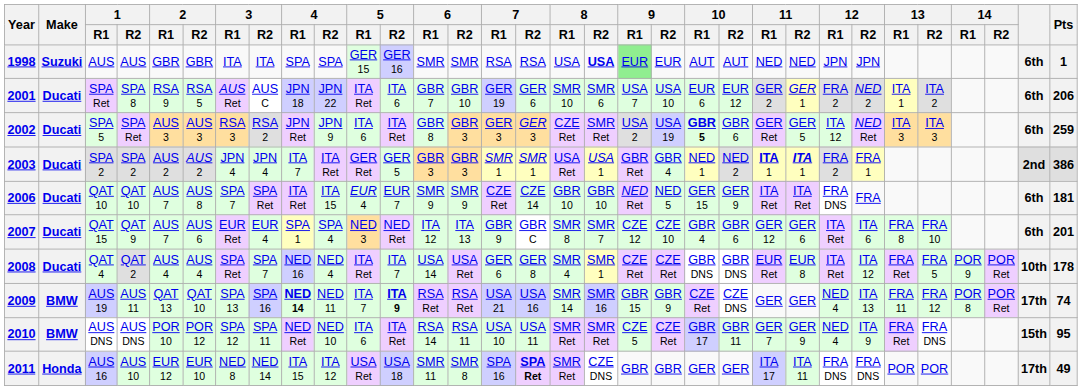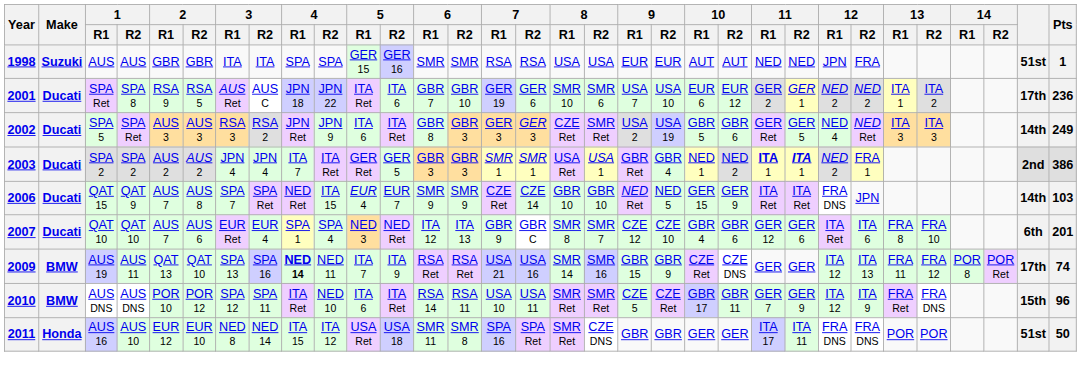 <table class="wikitable" style="text-align:center; font-size:90%">
 <tr>
 <th valign="middle" rowspan=2>Year</th>
 <th valign="middle" rowspan=2>Make</th>
 <th colspan=2>1</th>
 <th colspan=2>2</th>
 <th colspan=2>3</th>
 <th colspan=2>4</th>
 <th colspan=2>5</th>
 <th colspan=2>6</th>
 <th colspan=2>7</th>
 <th colspan=2>8</th>
 <th colspan=2>9</th>
 <th colspan=2>10</th>
 <th colspan=2>11</th>
 <th colspan=2>12</th>
 <th colspan=2>13</th>
 <th colspan=2>14</th>
 <th rowspan=2></th>
 <th rowspan=2>Pts</th>
 </tr>
 <tr>
 <th>R1</th>
 <th>R2</th>
 <th>R1</th>
 <th>R2</th>
 <th>R1</th>
 <th>R2</th>
 <th>R1</th>
 <th>R2</th>
 <th>R1</th>
 <th>R2</th>
 <th>R1</th>
 <th>R2</th>
 <th>R1</th>
 <th>R2</th>
 <th>R1</th>
 <th>R2</th>
 <th>R1</th>
 <th>R2</th>
 <th>R1</th>
 <th>R2</th>
 <th>R1</th>
 <th>R2</th>
 <th>R1</th>
 <th>R2</th>
 <th>R1</th>
 <th>R2</th>
 <th>R1</th>
 <th>R2</th>
 </tr>
 <tr>
 <th><a href='#'>1998</a></th>
 <th><a href='#'>Suzuki</a></th>
 <td><a href='#'>AUS</a></td>
 <td><a href='#'>AUS</a></td>
 <td><a href='#'>GBR</a></td>
 <td><a href='#'>GBR</a></td>
 <td><a href='#'>ITA</a></td>
 <td><a href='#'>ITA</a></td>
 <td><a href='#'>SPA</a></td>
 <td><a href='#'>SPA</a></td>
 <td style="background:#dfffdf;"><a href='#'>GER</a><br><small>15</small></td>
 <td style="background:#cfcfff;"><a href='#'>GER</a><br><small>16</small></td>
 <td><a href='#'>SMR</a></td>
 <td><a href='#'>SMR</a></td>
 <td><a href='#'>RSA</a></td>
 <td><a href='#'>RSA</a></td>
 <td><a href='#'>USA</a></td>
-<td><strong><a href='#'>USA</a></strong></td>
-<td style="background: lightgreen;"><a href='#'>EUR</a></td>
+<td><a href='#'>USA</a></td>
+<td><a href='#'>EUR</a></td>
 <td><a href='#'>EUR</a></td>
 <td><a href='#'>AUT</a></td>
 <td><a href='#'>AUT</a></td>
 <td><a href='#'>NED</a></td>
 <td><a href='#'>NED</a></td>
 <td><a href='#'>JPN</a></td>
-<td><a href='#'>JPN</a></td>
+<td><a href='#'>FRA</a></td>
 <td></td>
 <td></td>
 <td></td>
 <td></td>
-<th>6th</th>
+<th>51st</th>
 <th>1</th>
 </tr>
 <tr>
 <th><a href='#'>2001</a></th>
 <th><a href='#'>Ducati</a></th>
 <td style="background:#efcfff;"><a href='#'>SPA</a><br><small>Ret</small></td>
 <td style="background:#dfffdf;"><a href='#'>SPA</a><br><small>8</small></td>
 <td style="background:#dfffdf;"><a href='#'>RSA</a><br><small>9</small></td>
 <td style="background:#dfffdf;"><a href='#'>RSA</a><br><small>5</small></td>
 <td style="background:#efcfff;"><em><a href='#'>AUS</a></em><br><small>Ret</small></td>
 <td style="background:#ffffff;"><a href='#'>AUS</a><br><small>C</small></td>
 <td style="background:#cfcfff;"><a href='#'>JPN</a><br><small>18</small></td>
 <td style="background:#cfcfff;"><a href='#'>JPN</a><br><small>22</small></td>
 <td style="background:#efcfff;"><a href='#'>ITA</a><br><small>Ret</small></td>
 <td style="background:#dfffdf;"><a href='#'>ITA</a><br><small>6</small></td>
 <td style="background:#dfffdf;"><a href='#'>GBR</a><br><small>7</small></td>
 <td style="background:#dfffdf;"><a href='#'>GBR</a><br><small>10</small></td>
 <td style="background:#cfcfff;"><a href='#'>GER</a><br><small>19</small></td>
 <td style="background:#dfffdf;"><a href='#'>GER</a><br><small>6</small></td>
 <td style="background:#dfffdf;"><a href='#'>SMR</a><br><small>10</small></td>
 <td style="background:#dfffdf;"><a href='#'>SMR</a><br><small>6</small></td>
 <td style="background:#dfffdf;"><a href='#'>USA</a><br><small>7</small></td>
 <td style="background:#dfffdf;"><a href='#'>USA</a><br><small>10</small></td>
 <td style="background:#dfffdf;"><a href='#'>EUR</a><br><small>6</small></td>
 <td style="background:#dfffdf;"><a href='#'>EUR</a><br><small>12</small></td>
 <td style="background:#dfdfdf;"><a href='#'>GER</a><br><small>2</small></td>
 <td style="background:#ffffbf;"><em><a href='#'>GER</a></em><br><small>1</small></td>
-<td style="background:#dfdfdf;"><a href='#'>FRA</a><br><small>2</small></td>
+<td style="background:#dfdfdf;"><em><a href='#'>NED</a></em><br><small>2</small></td>
 <td style="background:#dfdfdf;"><em><a href='#'>NED</a></em><br><small>2</small></td>
 <td style="background:#ffffbf;"><a href='#'>ITA</a><br><small>1</small></td>
 <td style="background:#dfdfdf;"><a href='#'>ITA</a><br><small>2</small></td>
 <td></td>
 <td></td>
-<th>6th</th>
-<th>206</th>
+<th>17th</th>
+<th>236</th>
 </tr>
 <tr>
 <th><a href='#'>2002</a></th>
 <th><a href='#'>Ducati</a></th>
 <td style="background:#dfffdf;"><a href='#'>SPA</a><br><small>5</small></td>
 <td style="background:#efcfff;"><a href='#'>SPA</a><br><small>Ret</small></td>
 <td style="background:#ffdf9f;"><a href='#'>AUS</a><br><small>3</small></td>
 <td style="background:#ffdf9f;"><a href='#'>AUS</a><br><small>3</small></td>
 <td style="background:#ffdf9f;"><a href='#'>RSA</a><br><small>3</small></td>
 <td style="background:#dfdfdf;"><a href='#'>RSA</a><br><small>2</small></td>
 <td style="background:#efcfff;"><a href='#'>JPN</a><br><small>Ret</small></td>
 <td style="background:#dfffdf;"><a href='#'>JPN</a><br><small>9</small></td>
 <td style="background:#dfffdf;"><a href='#'>ITA</a><br><small>6</small></td>
 <td style="background:#efcfff;"><a href='#'>ITA</a><br><small>Ret</small></td>
 <td style="background:#dfffdf;"><a href='#'>GBR</a><br><small>8</small></td>
 <td style="background:#ffdf9f;"><a href='#'>GBR</a><br><small>3</small></td>
 <td style="background:#ffdf9f;"><a href='#'>GER</a><br><small>3</small></td>
 <td style="background:#ffdf9f;"><em><a href='#'>GER</a></em><br><small>3</small></td>
 <td style="background:#efcfff;"><a href='#'>CZE</a><br><small>Ret</small></td>
 <td style="background:#efcfff;"><a href='#'>SMR</a><br><small>Ret</small></td>
 <td style="background:#dfdfdf;"><a href='#'>USA</a><br><small>2</small></td>
 <td style="background:#cfcfff;"><a href='#'>USA</a><br><small>19</small></td>
-<td style="background:#dfffdf;"><strong><a href='#'>GBR</a><br><small>5</small></strong></td>
+<td style="background:#dfffdf;"><a href='#'>GBR</a><br><small>5</small></td>
 <td style="background:#dfffdf;"><a href='#'>GBR</a><br><small>6</small></td>
 <td style="background:#efcfff;"><a href='#'>GER</a><br><small>Ret</small></td>
 <td style="background:#dfffdf;"><a href='#'>GER</a><br><small>5</small></td>
-<td style="background:#dfffdf;"><a href='#'>ITA</a><br><small>12</small></td>
+<td style="background:#dfffdf;"><a href='#'>NED</a><br><small>4</small></td>
 <td style="background:#efcfff;"><em><a href='#'>NED</a></em><br><small>Ret</small></td>
 <td style="background:#ffdf9f;"><a href='#'>ITA</a><br><small>3</small></td>
 <td style="background:#ffdf9f;"><a href='#'>ITA</a><br><small>3</small></td>
 <td></td>
 <td></td>
-<th>6th</th>
-<th>259</th>
+<th>14th</th>
+<th>249</th>
 </tr>
 <tr>
 <th><a href='#'>2003</a></th>
 <th><a href='#'>Ducati</a></th>
 <td style="background:#dfdfdf;"><a href='#'>SPA</a><br><small>2</small></td>
 <td style="background:#dfdfdf;"><a href='#'>SPA</a><br><small>2</small></td>
 <td style="background:#dfdfdf;"><a href='#'>AUS</a><br><small>2</small></td>
 <td style="background:#dfdfdf;"><em><a href='#'>AUS</a></em><br><small>2</small></td>
 <td style="background:#dfffdf;"><a href='#'>JPN</a><br><small>4</small></td>
 <td style="background:#dfffdf;"><a href='#'>JPN</a><br><small>4</small></td>
 <td style="background:#dfffdf;"><a href='#'>ITA</a><br><small>7</small></td>
 <td style="background:#efcfff;"><a href='#'>ITA</a><br><small>Ret</small></td>
 <td style="background:#efcfff;"><a href='#'>GER</a><br><small>Ret</small></td>
 <td style="background:#dfffdf;"><a href='#'>GER</a><br><small>5</small></td>
 <td style="background:#ffdf9f;"><a href='#'>GBR</a><br><small>3</small></td>
 <td style="background:#ffdf9f;"><a href='#'>GBR</a><br><small>3</small></td>
 <td style="background:#ffffbf;"><em><a href='#'>SMR</a></em><br><small>1</small></td>
 <td style="background:#ffffbf;"><em><a href='#'>SMR</a></em><br><small>1</small></td>
 <td style="background:#efcfff;"><a href='#'>USA</a><br><small>Ret</small></td>
 <td style="background:#ffffbf;"><em><a href='#'>USA</a></em><br><small>1</small></td>
 <td style="background:#efcfff;"><a href='#'>GBR</a><br><small>Ret</small></td>
 <td style="background:#dfffdf;"><a href='#'>GBR</a><br><small>4</small></td>
 <td style="background:#ffffbf;"><a href='#'>NED</a><br><small>1</small></td>
 <td style="background:#dfdfdf;"><a href='#'>NED</a><br><small>2</small></td>
 <td style="background:#ffffbf;"><strong><a href='#'>ITA</a></strong><br><small>1</small></td>
 <td style="background:#ffffbf;"><strong><em><a href='#'>ITA</a></em></strong><br><small>1</small></td>
-<td style="background:#dfdfdf;"><a href='#'>FRA</a><br><small>2</small></td>
+<td style="background:#dfdfdf;"><em><a href='#'>NED</a></em><br><small>2</small></td>
 <td style="background:#ffffbf;"><a href='#'>FRA</a><br><small>1</small></td>
 <td></td>
 <td></td>
 <td></td>
 <td></td>
 <td style="background:#dfdfdf;"><strong>2nd</strong></td>
 <td style="background:#dfdfdf;"><strong>386</strong></td>
 </tr>
 <tr>
 <th><a href='#'>2006</a></th>
 <th><a href='#'>Ducati</a></th>
-<td style="background:#dfffdf;"><a href='#'>QAT</a><br><small>10</small></td>
-<td style="background:#dfffdf;"><a href='#'>QAT</a><br><small>10</small></td>
+<td style="background:#dfffdf;"><a href='#'>QAT</a><br><small>15</small></td>
+<td style="background:#dfffdf;"><a href='#'>QAT</a><br><small>9</small></td>
 <td style="background:#dfffdf;"><a href='#'>AUS</a><br><small>7</small></td>
 <td style="background:#dfffdf;"><a href='#'>AUS</a><br><small>8</small></td>
 <td style="background:#dfffdf;"><a href='#'>SPA</a><br><small>7</small></td>
 <td style="background:#efcfff;"><a href='#'>SPA</a><br><small>Ret</small></td>
-<td style="background:#efcfff;"><a href='#'>ITA</a><br><small>Ret</small></td>
+<td style="background:#efcfff;"><a href='#'>NED</a><br><small>Ret</small></td>
 <td style="background:#dfffdf;"><a href='#'>ITA</a><br><small>15</small></td>
 <td style="background:#dfffdf;"><em><a href='#'>EUR</a></em><br><small>4</small></td>
 <td style="background:#dfffdf;"><a href='#'>EUR</a><br><small>7</small></td>
 <td style="background:#dfffdf;"><a href='#'>SMR</a><br><small>9</small></td>
 <td style="background:#dfffdf;"><a href='#'>SMR</a><br><small>9</small></td>
 <td style="background:#efcfff;"><a href='#'>CZE</a><br><small>Ret</small></td>
 <td style="background:#dfffdf;"><a href='#'>CZE</a><br><small>14</small></td>
 <td style="background:#dfffdf;"><a href='#'>GBR</a><br><small>10</small></td>
 <td style="background:#dfffdf;"><a href='#'>GBR</a><br><small>10</small></td>
 <td style="background:#efcfff;"><em><a href='#'>NED</a></em><br><small>Ret</small></td>
 <td style="background:#dfffdf;"><a href='#'>NED</a><br><small>5</small></td>
 <td style="background:#dfffdf;"><a href='#'>GER</a><br><small>15</small></td>
 <td style="background:#dfffdf;"><a href='#'>GER</a><br><small>9</small></td>
 <td style="background:#efcfff;"><a href='#'>ITA</a><br><small>Ret</small></td>
 <td style="background:#efcfff;"><a href='#'>ITA</a><br><small>Ret</small></td>
 <td style="background:#ffffff;"><a href='#'>FRA</a><br><small>DNS</small></td>
-<td><a href='#'>FRA</a></td>
+<td><a href='#'>JPN</a></td>
 <td></td>
 <td></td>
 <td></td>
 <td></td>
-<th>6th</th>
-<th>181</th>
+<th>14th</th>
+<th>103</th>
 </tr>
 <tr>
 <th><a href='#'>2007</a></th>
 <th><a href='#'>Ducati</a></th>
-<td style="background:#dfffdf;"><a href='#'>QAT</a><br><small>15</small></td>
-<td style="background:#dfffdf;"><a href='#'>QAT</a><br><small>9</small></td>
+<td style="background:#dfffdf;"><a href='#'>QAT</a><br><small>10</small></td>
+<td style="background:#dfffdf;"><a href='#'>QAT</a><br><small>10</small></td>
 <td style="background:#dfffdf;"><a href='#'>AUS</a><br><small>7</small></td>
 <td style="background:#dfffdf;"><a href='#'>AUS</a><br><small>6</small></td>
 <td style="background:#efcfff;"><a href='#'>EUR</a><br><small>Ret</small></td>
 <td style="background:#dfffdf;"><a href='#'>EUR</a><br><small>4</small></td>
 <td style="background:#ffffbf;"><a href='#'>SPA</a><br><small>1</small></td>
 <td style="background:#dfffdf;"><a href='#'>SPA</a><br><small>4</small></td>
 <td style="background:#ffdf9f;"><a href='#'>NED</a><br><small>3</small></td>
 <td style="background:#efcfff;"><a href='#'>NED</a><br><small>Ret</small></td>
 <td style="background:#dfffdf;"><a href='#'>ITA</a><br><small>12</small></td>
 <td style="background:#dfffdf;"><a href='#'>ITA</a><br><small>13</small></td>
 <td style="background:#dfffdf;"><a href='#'>GBR</a><br><small>9</small></td>
 <td style="background:#ffffff;"><a href='#'>GBR</a><br><small>C</small></td>
 <td style="background:#dfffdf;"><a href='#'>SMR</a><br><small>8</small></td>
 <td style="background:#dfffdf;"><a href='#'>SMR</a><br><small>7</small></td>
 <td style="background:#dfffdf;"><a href='#'>CZE</a><br><small>12</small></td>
 <td style="background:#dfffdf;"><a href='#'>CZE</a><br><small>10</small></td>
 <td style="background:#dfffdf;"><a href='#'>GBR</a><br><small>4</small></td>
 <td style="background:#dfffdf;"><a href='#'>GBR</a><br><small>6</small></td>
 <td style="background:#dfffdf;"><a href='#'>GER</a><br><small>12</small></td>
 <td style="background:#dfffdf;"><a href='#'>GER</a><br><small>6</small></td>
 <td style="background:#efcfff;"><a href='#'>ITA</a><br><small>Ret</small></td>
 <td style="background:#dfffdf;"><a href='#'>ITA</a><br><small>6</small></td>
 <td style="background:#dfffdf;"><a href='#'>FRA</a><br><small>8</small></td>
 <td style="background:#dfffdf;"><a href='#'>FRA</a><br><small>10</small></td>
 <td></td>
 <td></td>
 <th>6th</th>
 <th>201</th>
 </tr>
 <tr>
-<th><a href='#'>2008</a></th>
-<th><a href='#'>Ducati</a></th>
-<td style="background:#dfffdf;"><a href='#'>QAT</a><br><small>4</small></td>
-<td style="background:#dfdfdf;"><a href='#'>QAT</a><br><small>2</small></td>
-<td style="background:#dfffdf;"><a href='#'>AUS</a><br><small>4</small></td>
-<td style="background:#dfffdf;"><a href='#'>AUS</a><br><small>4</small></td>
-<td style="background:#efcfff;"><a href='#'>SPA</a><br><small>Ret</small></td>
-<td style="background:#dfffdf;"><a href='#'>SPA</a><br><small>7</small></td>
-<td style="background:#cfcfff;"><a href='#'>NED</a><br><small>16</small></td>
-<td style="background:#dfffdf;"><a href='#'>NED</a><br><small>4</small></td>
-<td style="background:#efcfff;"><a href='#'>ITA</a><br><small>Ret</small></td>
-<td style="background:#dfffdf;"><a href='#'>ITA</a><br><small>7</small></td>
-<td style="background:#dfffdf;"><a href='#'>USA</a><br><small>14</small></td>
-<td style="background:#efcfff;"><a href='#'>USA</a><br><small>Ret</small></td>
-<td style="background:#dfffdf;"><a href='#'>GER</a><br><small>6</small></td>
-<td style="background:#dfffdf;"><a href='#'>GER</a><br><small>8</small></td>
-<td style="background:#dfffdf;"><a href='#'>SMR</a><br><small>4</small></td>
-<td style="background:#ffffbf;"><a href='#'>SMR</a><br><small>1</small></td>
-<td style="background:#efcfff;"><a href='#'>CZE</a><br><small>Ret</small></td>
-<td style="background:#efcfff;"><a href='#'>CZE</a><br><small>Ret</small></td>
-<td style="background:#ffffff;"><a href='#'>GBR</a><br><small>DNS</small></td>
-<td style="background:#ffffff;"><a href='#'>GBR</a><br><small>DNS</small></td>
-<td style="background:#efcfff;"><a href='#'>EUR</a><br><small>Ret</small></td>
-<td style="background:#dfffdf;"><a href='#'>EUR</a><br><small>8</small></td>
-<td style="background:#efcfff;"><a href='#'>ITA</a><br><small>Ret</small></td>
-<td style="background:#dfffdf;"><a href='#'>ITA</a><br><small>12</small></td>
-<td style="background:#efcfff;"><a href='#'>FRA</a><br><small>Ret</small></td>
-<td style="background:#dfffdf;"><a href='#'>FRA</a><br><small>5</small></td>
-<td style="background:#dfffdf;"><a href='#'>POR</a><br><small>9</small></td>
-<td style="background:#efcfff;"><a href='#'>POR</a><br><small>Ret</small></td>
-<th>10th</th>
-<th>178</th>
-</tr>
-<tr>
 <th><a href='#'>2009</a></th>
 <th><a href='#'>BMW</a></th>
 <td style="background:#cfcfff;"><a href='#'>AUS</a><br><small>19</small></td>
 <td style="background:#dfffdf;"><a href='#'>AUS</a><br><small>11</small></td>
 <td style="background:#dfffdf;"><a href='#'>QAT</a><br><small>13</small></td>
 <td style="background:#dfffdf;"><a href='#'>QAT</a><br><small>10</small></td>
 <td style="background:#dfffdf;"><a href='#'>SPA</a><br><small>13</small></td>
 <td style="background:#cfcfff;"><a href='#'>SPA</a><br><small>16</small></td>
 <td style="background:#dfffdf;"><strong><a href='#'>NED</a><br><small>14</small></strong></td>
 <td style="background:#dfffdf;"><a href='#'>NED</a><br><small>11</small></td>
 <td style="background:#dfffdf;"><a href='#'>ITA</a><br><small>7</small></td>
-<td style="background:#dfffdf;"><strong><a href='#'>ITA</a><br><small>9</small></strong></td>
+<td style="background:#dfffdf;"><a href='#'>ITA</a><br><small>9</small></td>
 <td style="background:#efcfff;"><a href='#'>RSA</a><br><small>Ret</small></td>
 <td style="background:#efcfff;"><a href='#'>RSA</a><br><small>Ret</small></td>
 <td style="background:#cfcfff;"><a href='#'>USA</a><br><small>21</small></td>
 <td style="background:#cfcfff;"><a href='#'>USA</a><br><small>16</small></td>
 <td style="background:#dfffdf;"><a href='#'>SMR</a><br><small>14</small></td>
 <td style="background:#cfcfff;"><a href='#'>SMR</a><br><small>16</small></td>
 <td style="background:#dfffdf;"><a href='#'>GBR</a><br><small>15</small></td>
 <td style="background:#dfffdf;"><a href='#'>GBR</a><br><small>9</small></td>
 <td style="background:#efcfff;"><a href='#'>CZE</a><br><small>Ret</small></td>
 <td style="background:#ffffff;"><a href='#'>CZE</a><br><small>DNS</small></td>
 <td><a href='#'>GER</a></td>
 <td><a href='#'>GER</a></td>
-<td style="background:#dfffdf;"><a href='#'>NED</a><br><small>4</small></td>
+<td style="background:#dfffdf;"><a href='#'>ITA</a><br><small>12</small></td>
 <td style="background:#dfffdf;"><a href='#'>ITA</a><br><small>13</small></td>
 <td style="background:#dfffdf;"><a href='#'>FRA</a><br><small>11</small></td>
 <td style="background:#dfffdf;"><a href='#'>FRA</a><br><small>12</small></td>
 <td style="background:#dfffdf;"><a href='#'>POR</a><br><small>8</small></td>
 <td style="background:#efcfff;"><a href='#'>POR</a><br><small>Ret</small></td>
 <th>17th</th>
 <th>74</th>
 </tr>
 <tr>
 <th><a href='#'>2010</a></th>
 <th><a href='#'>BMW</a></th>
 <td style="background:#ffffff;"><a href='#'>AUS</a><br><small>DNS</small></td>
 <td style="background:#ffffff;"><a href='#'>AUS</a><br><small>DNS</small></td>
 <td style="background:#dfffdf;"><a href='#'>POR</a><br><small>10</small></td>
 <td style="background:#dfffdf;"><a href='#'>POR</a><br><small>12</small></td>
 <td style="background:#dfffdf;"><a href='#'>SPA</a><br><small>12</small></td>
 <td style="background:#dfffdf;"><a href='#'>SPA</a><br><small>11</small></td>
-<td style="background:#efcfff;"><a href='#'>NED</a><br><small>Ret</small></td>
+<td style="background:#efcfff;"><a href='#'>ITA</a><br><small>Ret</small></td>
 <td style="background:#dfffdf;"><a href='#'>NED</a><br><small>10</small></td>
 <td style="background:#dfffdf;"><a href='#'>ITA</a><br><small>6</small></td>
 <td style="background:#efcfff;"><a href='#'>ITA</a><br><small>Ret</small></td>
 <td style="background:#dfffdf;"><a href='#'>RSA</a><br><small>14</small></td>
 <td style="background:#dfffdf;"><a href='#'>RSA</a><br><small>11</small></td>
 <td style="background:#dfffdf;"><a href='#'>USA</a><br><small>10</small></td>
 <td style="background:#dfffdf;"><a href='#'>USA</a><br><small>11</small></td>
 <td style="background:#efcfff;"><a href='#'>SMR</a><br><small>Ret</small></td>
 <td style="background:#efcfff;"><a href='#'>SMR</a><br><small>Ret</small></td>
 <td style="background:#dfffdf;"><a href='#'>CZE</a><br><small>5</small></td>
 <td style="background:#efcfff;"><a href='#'>CZE</a><br><small>Ret</small></td>
 <td style="background:#cfcfff;"><a href='#'>GBR</a><br><small>17</small></td>
 <td style="background:#dfffdf;"><a href='#'>GBR</a><br><small>11</small></td>
 <td style="background:#dfffdf;"><a href='#'>GER</a><br><small>7</small></td>
 <td style="background:#dfffdf;"><a href='#'>GER</a><br><small>9</small></td>
-<td style="background:#dfffdf;"><a href='#'>NED</a><br><small>4</small></td>
+<td style="background:#dfffdf;"><a href='#'>ITA</a><br><small>12</small></td>
 <td style="background:#dfffdf;"><a href='#'>ITA</a><br><small>9</small></td>
 <td style="background:#efcfff;"><a href='#'>FRA</a><br><small>Ret</small></td>
 <td style="background:#ffffff;"><a href='#'>FRA</a><br><small>DNS</small></td>
 <td></td>
 <td></td>
 <th>15th</th>
-<th>95</th>
+<th>96</th>
 </tr>
 <tr>
 <th><a href='#'>2011</a></th>
 <th><a href='#'>Honda</a></th>
 <td style="background:#cfcfff;"><a href='#'>AUS</a><br><small>16</small></td>
 <td style="background:#dfffdf;"><a href='#'>AUS</a><br><small>10</small></td>
 <td style="background:#dfffdf;"><a href='#'>EUR</a><br><small>12</small></td>
 <td style="background:#dfffdf;"><a href='#'>EUR</a><br><small>10</small></td>
 <td style="background:#dfffdf;"><a href='#'>NED</a><br><small>8</small></td>
 <td style="background:#dfffdf;"><a href='#'>NED</a><br><small>14</small></td>
 <td style="background:#dfffdf;"><a href='#'>ITA</a><br><small>15</small></td>
 <td style="background:#dfffdf;"><a href='#'>ITA</a><br><small>12</small></td>
 <td style="background:#efcfff;"><a href='#'>USA</a><br><small>Ret</small></td>
 <td style="background:#cfcfff;"><a href='#'>USA</a><br><small>18</small></td>
 <td style="background:#dfffdf;"><a href='#'>SMR</a><br><small>11</small></td>
 <td style="background:#dfffdf;"><a href='#'>SMR</a><br><small>8</small></td>
 <td style="background:#cfcfff;"><a href='#'>SPA</a><br><small>16</small></td>
-<td style="background:#efcfff;"><strong><a href='#'>SPA</a><br><small>Ret</small></strong></td>
+<td style="background:#efcfff;"><a href='#'>SPA</a><br><small>Ret</small></td>
 <td style="background:#efcfff;"><a href='#'>SMR</a><br><small>Ret</small></td>
 <td style="background:#ffffff;"><a href='#'>CZE</a><br><small>DNS</small></td>
 <td><a href='#'>GBR</a></td>
 <td><a href='#'>GBR</a></td>
 <td><a href='#'>GER</a></td>
 <td><a href='#'>GER</a></td>
 <td style="background:#cfcfff;"><a href='#'>ITA</a><br><small>17</small></td>
 <td style="background:#dfffdf;"><a href='#'>ITA</a><br><small>11</small></td>
 <td style="background:#ffffff;"><a href='#'>FRA</a><br><small>DNS</small></td>
 <td style="background:#ffffff;"><a href='#'>FRA</a><br><small>DNS</small></td>
 <td><a href='#'>POR</a></td>
 <td><a href='#'>POR</a></td>
 <td></td>
 <td></td>
-<th>17th</th>
-<th>49</th>
+<th>51st</th>
+<th>50</th>
 </tr>
 </table>
